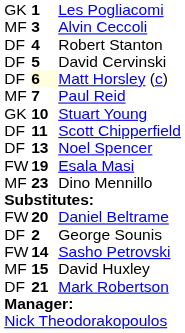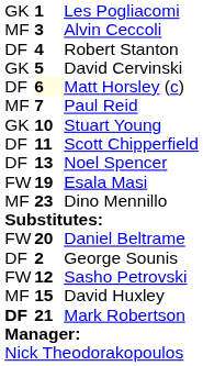 <table style="font-size: 90%" cellspacing="0" cellpadding="0" align=center>
 <tr>
 <th width="25"></th>
 <th width="25"></th>
 </tr>
 <tr>
 <td>GK</td>
 <td><strong>1</strong></td>
 <td> <a href='#'>Les Pogliacomi</a></td>
 </tr>
 <tr>
 <td>MF</td>
 <td><strong>3</strong></td>
 <td> <a href='#'>Alvin Ceccoli</a></td>
 </tr>
 <tr>
 <td>DF</td>
 <td><strong>4</strong></td>
 <td> Robert Stanton</td>
 <td></td>
 </tr>
 <tr>
-<td>DF</td>
+<td>GK</td>
 <td><strong>5</strong></td>
 <td> David Cervinski</td>
 <td></td>
 <td></td>
 </tr>
 <tr>
 <td>DF</td>
 <td style="background: lightyellow;"><strong>6</strong></td>
 <td> <a href='#'>Matt Horsley</a> (<a href='#'>c</a>)</td>
 </tr>
 <tr>
 <td>MF</td>
 <td><strong>7</strong></td>
 <td> <a href='#'>Paul Reid</a></td>
 </tr>
 <tr>
 <td>GK</td>
 <td><strong>10</strong></td>
 <td> <a href='#'>Stuart Young</a></td>
 </tr>
 <tr>
 <td>DF</td>
 <td><strong>11</strong></td>
 <td> <a href='#'>Scott Chipperfield</a></td>
 <td></td>
 </tr>
 <tr>
 <td>DF</td>
 <td><strong>13</strong></td>
 <td> <a href='#'>Noel Spencer</a></td>
 <td></td>
 <td></td>
 </tr>
 <tr>
 <td>FW</td>
 <td><strong>19</strong></td>
 <td> <a href='#'>Esala Masi</a></td>
 <td></td>
 <td></td>
 </tr>
 <tr>
 <td>MF</td>
 <td><strong>23</strong></td>
 <td> Dino Mennillo</td>
 <td></td>
 </tr>
 <tr>
 <td colspan=3><strong>Substitutes:</strong></td>
 </tr>
 <tr>
 <td>FW</td>
 <td><strong>20</strong></td>
 <td> <a href='#'>Daniel Beltrame</a></td>
 </tr>
 <tr>
 <td>DF</td>
 <td><strong>2</strong></td>
 <td> George Sounis</td>
 <td></td>
 <td></td>
 </tr>
 <tr>
 <td>FW</td>
-<td><strong>14</strong></td>
+<td><strong>12</strong></td>
 <td> <a href='#'>Sasho Petrovski</a></td>
 <td></td>
 <td></td>
 </tr>
 <tr>
 <td>MF</td>
 <td><strong>15</strong></td>
 <td> David Huxley</td>
 </tr>
 <tr>
-<td>DF</td>
+<td><strong>DF</strong></td>
 <td><strong>21</strong></td>
 <td> <a href='#'>Mark Robertson</a></td>
 <td></td>
 <td></td>
 </tr>
 <tr>
 <td colspan=3><strong>Manager:</strong></td>
 </tr>
 <tr>
 <td colspan=4> <a href='#'>Nick Theodorakopoulos</a></td>
 </tr>
 </table>
